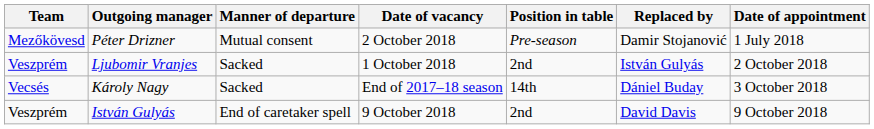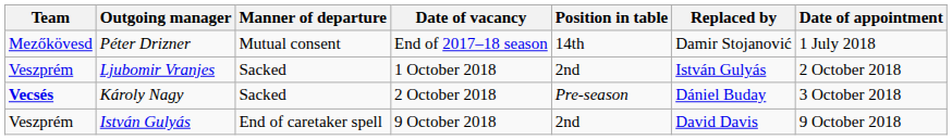 <table class="wikitable sortable">
 <tr>
 <th>Team</th>
 <th>Outgoing manager</th>
 <th>Manner of departure</th>
 <th>Date of vacancy</th>
 <th>Position in table</th>
 <th>Replaced by</th>
 <th>Date of appointment</th>
 </tr>
 <tr>
 <td align="left"><a href='#'>Mezőkövesd</a></td>
 <td align="left"> <em>Péter Drizner</em></td>
 <td>Mutual consent</td>
-<td>2 October 2018</td>
-<td><em>Pre-season</em></td>
+<td>End of <a href='#'>2017–18 season</a></td>
+<td>14th</td>
 <td align="left"> Damir Stojanović</td>
 <td>1 July 2018</td>
 </tr>
 <tr>
 <td align="left"><a href='#'>Veszprém</a></td>
 <td align="left"> <em><a href='#'>Ljubomir Vranjes</a></em></td>
 <td>Sacked</td>
 <td>1 October 2018</td>
 <td>2nd</td>
 <td align="left"> <a href='#'>István Gulyás</a> </td>
 <td>2 October 2018</td>
 </tr>
 <tr>
-<td align="left"><a href='#'>Vecsés</a></td>
+<td align="left"><strong><a href='#'>Vecsés</a></strong></td>
 <td align="left"> <em>Károly Nagy</em></td>
 <td>Sacked</td>
-<td>End of <a href='#'>2017–18 season</a></td>
-<td>14th</td>
+<td>2 October 2018</td>
+<td><em>Pre-season</em></td>
 <td align="left"> <a href='#'>Dániel Buday</a></td>
 <td>3 October 2018</td>
 </tr>
 <tr>
 <td align="left">Veszprém</td>
 <td align="left"> <em><a href='#'>István Gulyás</a></em></td>
 <td>End of caretaker spell</td>
 <td>9 October 2018</td>
 <td>2nd</td>
 <td align="left"> <a href='#'>David Davis</a></td>
 <td>9 October 2018</td>
 </tr>
 </table>
